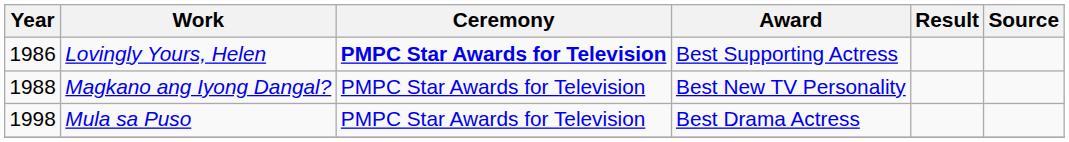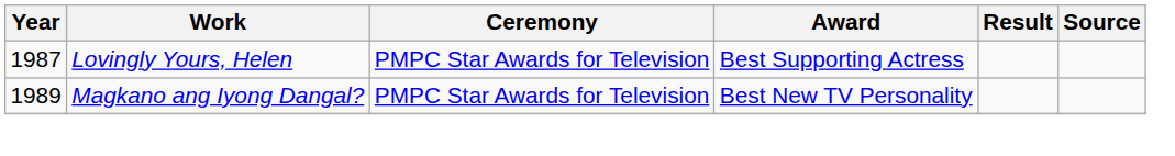 <table class="wikitable">
 <tr>
 <th>Year</th>
 <th>Work</th>
 <th>Ceremony</th>
 <th>Award</th>
 <th>Result</th>
 <th>Source </th>
 </tr>
 <tr>
-<td>1986</td>
+<td>1987</td>
 <td><em><a href='#'>Lovingly Yours, Helen</a></em></td>
-<td><strong><a href='#'>PMPC Star Awards for Television</a></strong></td>
+<td><a href='#'>PMPC Star Awards for Television</a></td>
 <td><a href='#'>Best Supporting Actress</a></td>
 <td></td>
 <td></td>
 </tr>
 <tr>
-<td>1988</td>
+<td>1989</td>
 <td><em><a href='#'>Magkano ang Iyong Dangal?</a></em></td>
 <td><a href='#'>PMPC Star Awards for Television</a></td>
 <td><a href='#'>Best New TV Personality</a></td>
 <td></td>
 <td></td>
 </tr>
 <tr>
-<td>1998</td>
-<td><em><a href='#'>Mula sa Puso</a></em></td>
-<td><a href='#'>PMPC Star Awards for Television</a></td>
-<td><a href='#'>Best Drama Actress</a></td>
-<td></td>
-<td></td>
-</tr>
-<tr>
 </tr>
 </table>
